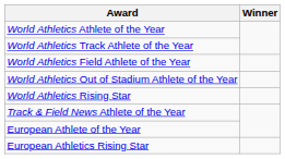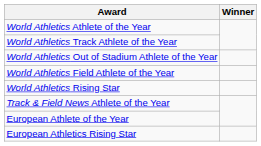 <table class="wikitable sortable">
 <tr>
 <th>Award</th>
 <th>Winner</th>
 </tr>
 <tr>
 <td><a href='#'><em>World Athletics</em> Athlete of the Year</a></td>
 <td rowspan="2"></td>
 </tr>
 <tr>
 <td><a href='#'><em>World Athletics</em> Track Athlete of the Year</a></td>
 </tr>
 <tr>
-<td><a href='#'><em>World Athletics</em> Field Athlete of the Year</a></td>
+<td><a href='#'><em>World Athletics</em> Out of Stadium Athlete of the Year</a></td>
 <td></td>
 </tr>
 <tr>
-<td><a href='#'><em>World Athletics</em> Out of Stadium Athlete of the Year</a></td>
+<td><a href='#'><em>World Athletics</em> Field Athlete of the Year</a></td>
 <td></td>
 </tr>
 <tr>
 <td><a href='#'><em>World Athletics</em> Rising Star</a></td>
 <td></td>
 </tr>
 <tr>
 <td><a href='#'><em>Track & Field News</em> Athlete of the Year</a></td>
 <td rowspan="2"></td>
 </tr>
 <tr>
 <td><a href='#'>European Athlete of the Year</a></td>
 </tr>
 <tr>
 <td><a href='#'>European Athletics Rising Star</a></td>
 <td></td>
 </tr>
 </table>
